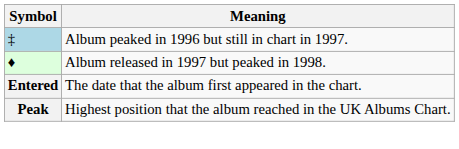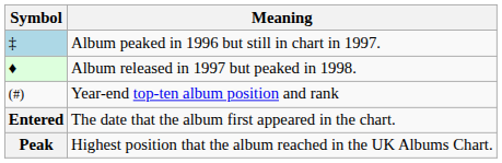 <table Class="wikitable">
 <tr>
 <th>Symbol</th>
 <th>Meaning</th>
 </tr>
 <tr>
 <td bgcolor=lightblue>‡</td>
 <td>Album peaked in 1996 but still in chart in 1997.</td>
 </tr>
 <tr>
 <td bgcolor=#DDFFDD>♦</td>
 <td>Album released in 1997 but peaked in 1998.</td>
 </tr>
 <tr>
+<td><small>(#)</small></td>
+<td>Year-end <a href='#'>top-ten album position</a> and rank</td>
+</tr>
+<tr>
 <th>Entered</th>
 <td>The date that the album first appeared in the chart.</td>
 </tr>
 <tr>
 <th>Peak</th>
 <td>Highest position that the album reached in the UK Albums Chart.</td>
 </tr>
 </table>
